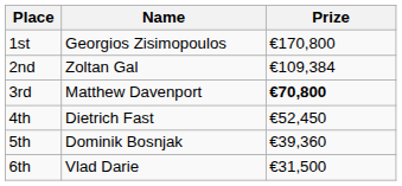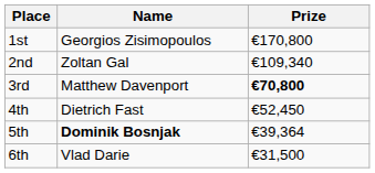 <table class="wikitable">
 <tr>
 <th style="width:50px;">Place</th>
 <th style="width:200px;">Name</th>
 <th style="width:125px;">Prize</th>
 </tr>
 <tr>
 <td>1st</td>
 <td> Georgios Zisimopoulos</td>
 <td>€170,800</td>
 </tr>
 <tr>
 <td>2nd</td>
 <td> Zoltan Gal</td>
-<td>€109,384</td>
+<td>€109,340</td>
 </tr>
 <tr>
 <td>3rd</td>
 <td> Matthew Davenport</td>
 <td><strong>€70,800</strong></td>
 </tr>
 <tr>
 <td>4th</td>
 <td> Dietrich Fast</td>
 <td>€52,450</td>
 </tr>
 <tr>
 <td>5th</td>
-<td>  Dominik Bosnjak</td>
-<td>€39,360</td>
+<td><strong>  Dominik Bosnjak</strong></td>
+<td>€39,364</td>
 </tr>
 <tr>
 <td>6th</td>
 <td> Vlad Darie</td>
 <td>€31,500</td>
 </tr>
 </table>
